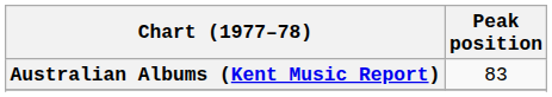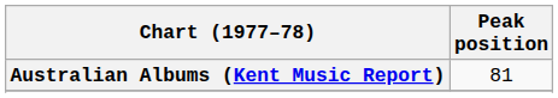 <table class="wikitable sortable plainrowheaders" style="text-align:center;">
 <tr>
 <th scope="col">Chart (1977–78)</th>
 <th scope="col">Peak<br>position</th>
 </tr>
 <tr>
 <th scope="row">Australian Albums (<a href='#'>Kent Music Report</a>)</th>
-<td>83</td>
+<td>81</td>
 </tr>
 <tr>
 </tr>
 <tr>
 </tr>
 </table>
